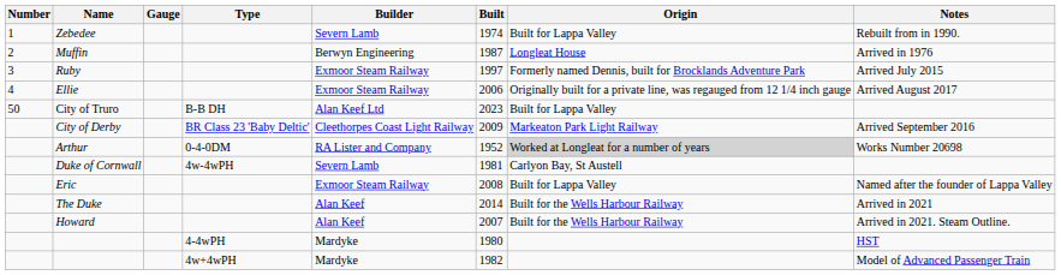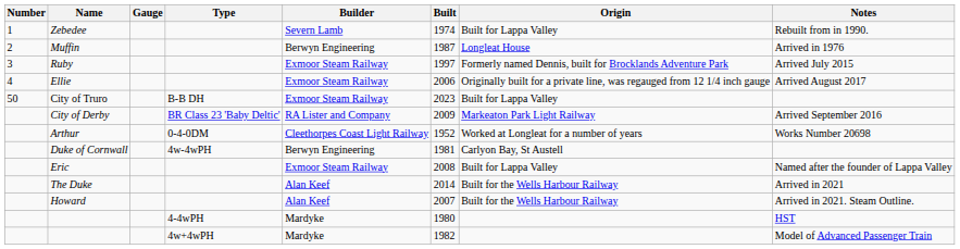 <table class="wikitable sortable">
 <tr>
 <th>Number</th>
 <th>Name</th>
 <th>Gauge</th>
 <th>Type</th>
 <th>Builder</th>
 <th>Built</th>
 <th>Origin</th>
 <th>Notes</th>
 </tr>
 <tr>
 <td>1</td>
 <td><em>Zebedee</em></td>
 <td></td>
 <td></td>
 <td><a href='#'>Severn Lamb</a></td>
 <td>1974</td>
 <td>Built for Lappa Valley</td>
 <td>Rebuilt from  in 1990.</td>
 </tr>
 <tr>
 <td>2</td>
 <td><em>Muffin</em></td>
 <td></td>
 <td></td>
 <td>Berwyn Engineering</td>
 <td>1987</td>
 <td><a href='#'>Longleat House</a></td>
 <td>Arrived in 1976</td>
 </tr>
 <tr>
 <td>3</td>
 <td><em>Ruby</em></td>
 <td></td>
 <td></td>
 <td><a href='#'>Exmoor Steam Railway</a></td>
 <td>1997</td>
 <td>Formerly named Dennis, built for <a href='#'>Brocklands Adventure Park</a></td>
 <td>Arrived July 2015</td>
 </tr>
 <tr>
 <td>4</td>
 <td><em>Ellie</em></td>
 <td></td>
 <td></td>
 <td><a href='#'>Exmoor Steam Railway</a></td>
 <td>2006</td>
 <td>Originally built for a private line, was regauged from 12 1/4 inch gauge</td>
 <td>Arrived August 2017</td>
 </tr>
 <tr>
 <td>50</td>
 <td>City of Truro</td>
 <td></td>
 <td>B-B DH</td>
-<td><a href='#'>Alan Keef Ltd</a></td>
+<td><a href='#'>Exmoor Steam Railway</a></td>
 <td>2023</td>
 <td>Built for Lappa Valley</td>
 <td><br></td>
 </tr>
 <tr>
 <td></td>
 <td><em>City of Derby</em></td>
 <td></td>
 <td><a href='#'>BR Class 23 'Baby Deltic'</a></td>
-<td><a href='#'>Cleethorpes Coast Light Railway</a></td>
+<td><a href='#'>RA Lister and Company</a></td>
 <td>2009</td>
 <td><a href='#'>Markeaton Park Light Railway</a></td>
 <td>Arrived September 2016</td>
 </tr>
 <tr>
 <td></td>
 <td><em>Arthur</em></td>
 <td></td>
 <td>0-4-0DM</td>
-<td><a href='#'>RA Lister and Company</a></td>
+<td><a href='#'>Cleethorpes Coast Light Railway</a></td>
 <td>1952</td>
-<td style="background: lightgrey;">Worked at Longleat for a number of years</td>
+<td>Worked at Longleat for a number of years</td>
 <td>Works Number 20698</td>
 </tr>
 <tr>
 <td></td>
 <td><em>Duke of Cornwall</em></td>
 <td></td>
 <td>4w-4wPH</td>
-<td><a href='#'>Severn Lamb</a></td>
+<td>Berwyn Engineering</td>
 <td>1981</td>
 <td>Carlyon Bay, St Austell</td>
 <td></td>
 </tr>
 <tr>
 <td></td>
 <td><em>Eric</em></td>
 <td></td>
 <td></td>
 <td><a href='#'>Exmoor Steam Railway</a></td>
 <td>2008</td>
 <td>Built for Lappa Valley</td>
 <td>Named after the founder of Lappa Valley</td>
 </tr>
 <tr>
 <td></td>
 <td><em>The Duke</em></td>
 <td></td>
 <td></td>
 <td><a href='#'>Alan Keef</a></td>
 <td>2014</td>
 <td>Built for the <a href='#'>Wells Harbour Railway</a></td>
 <td>Arrived in 2021</td>
 </tr>
 <tr>
 <td></td>
 <td><em>Howard</em></td>
 <td></td>
 <td></td>
 <td><a href='#'>Alan Keef</a></td>
 <td>2007</td>
 <td>Built for the <a href='#'>Wells Harbour Railway</a></td>
 <td>Arrived in 2021. Steam Outline.</td>
 </tr>
 <tr>
 <td></td>
 <td></td>
 <td></td>
 <td>4-4wPH</td>
 <td>Mardyke</td>
 <td>1980</td>
 <td></td>
 <td><a href='#'>HST</a></td>
 </tr>
 <tr>
 <td></td>
 <td></td>
 <td></td>
 <td>4w+4wPH</td>
 <td>Mardyke</td>
 <td>1982</td>
 <td></td>
 <td>Model of <a href='#'>Advanced Passenger Train</a></td>
 </tr>
 </table>
